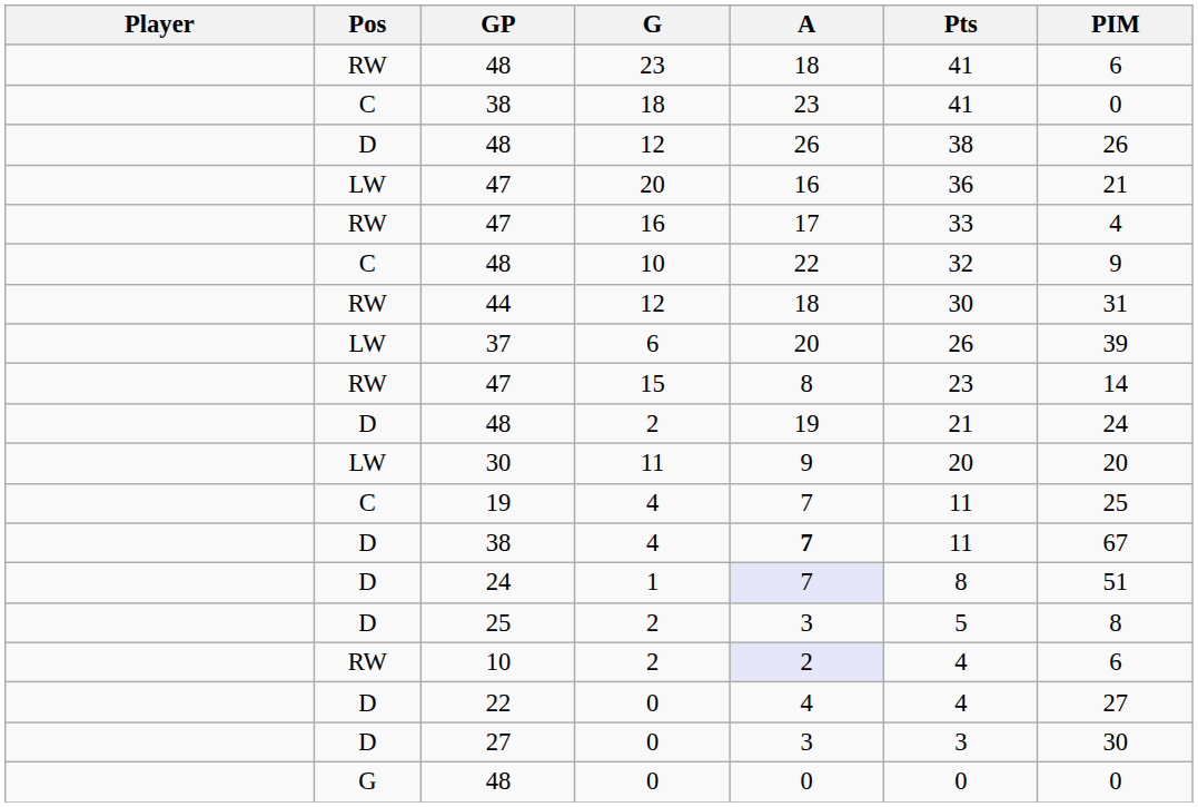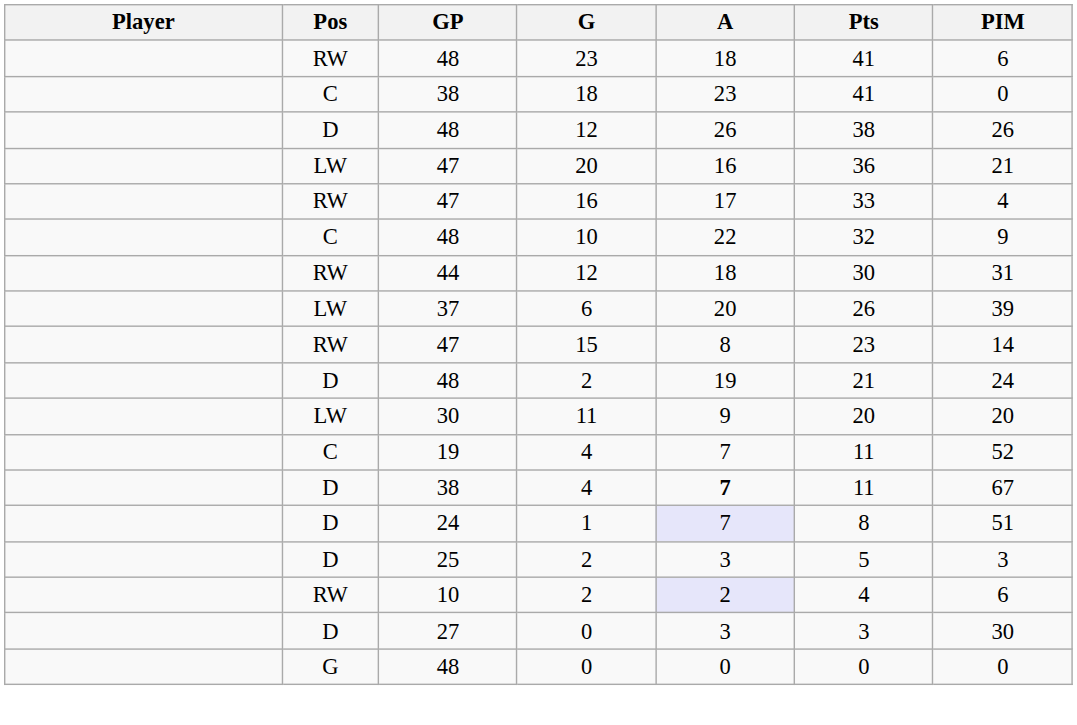 <table class="wikitable sortable" width="60%">
 <tr ALIGN="center">
 <th bgcolor="#DDDDFF" width="10%">Player</th>
 <th bgcolor="#DDDDFF" width="3%" title="Position">Pos</th>
 <th bgcolor="#DDDDFF" width="5%" title="Games played">GP</th>
 <th bgcolor="#DDDDFF" width="5%" title="Goals">G</th>
 <th bgcolor="#DDDDFF" width="5%" title="Assists">A</th>
 <th bgcolor="#DDDDFF" width="5%" title="Points">Pts</th>
 <th bgcolor="#DDDDFF" width="5%" title="Penalties in Minutes">PIM</th>
 </tr>
 <tr align="center">
 <td align="right"></td>
 <td>RW</td>
 <td>48</td>
 <td>23</td>
 <td>18</td>
 <td>41</td>
 <td>6</td>
 </tr>
 <tr align="center">
 <td align="right"></td>
 <td>C</td>
 <td>38</td>
 <td>18</td>
 <td>23</td>
 <td>41</td>
 <td>0</td>
 </tr>
 <tr align="center">
 <td align="right"></td>
 <td>D</td>
 <td>48</td>
 <td>12</td>
 <td>26</td>
 <td>38</td>
 <td>26</td>
 </tr>
 <tr align="center">
 <td align="right"></td>
 <td>LW</td>
 <td>47</td>
 <td>20</td>
 <td>16</td>
 <td>36</td>
 <td>21</td>
 </tr>
 <tr align="center">
 <td align="right"></td>
 <td>RW</td>
 <td>47</td>
 <td>16</td>
 <td>17</td>
 <td>33</td>
 <td>4</td>
 </tr>
 <tr align="center">
 <td align="right"></td>
 <td>C</td>
 <td>48</td>
 <td>10</td>
 <td>22</td>
 <td>32</td>
 <td>9</td>
 </tr>
 <tr align="center">
 <td align="right"></td>
 <td>RW</td>
 <td>44</td>
 <td>12</td>
 <td>18</td>
 <td>30</td>
 <td>31</td>
 </tr>
 <tr align="center">
 <td align="right"></td>
 <td>LW</td>
 <td>37</td>
 <td>6</td>
 <td>20</td>
 <td>26</td>
 <td>39</td>
 </tr>
 <tr align="center">
 <td align="right"></td>
 <td>RW</td>
 <td>47</td>
 <td>15</td>
 <td>8</td>
 <td>23</td>
 <td>14</td>
 </tr>
 <tr align="center">
 <td align="right"></td>
 <td>D</td>
 <td>48</td>
 <td>2</td>
 <td>19</td>
 <td>21</td>
 <td>24</td>
 </tr>
 <tr align="center">
 <td align="right"></td>
 <td>LW</td>
 <td>30</td>
 <td>11</td>
 <td>9</td>
 <td>20</td>
 <td>20</td>
 </tr>
 <tr align="center">
 <td align="right"></td>
 <td>C</td>
 <td>19</td>
 <td>4</td>
 <td>7</td>
 <td>11</td>
-<td>25</td>
+<td>52</td>
 </tr>
 <tr align="center">
 <td align="right"></td>
 <td>D</td>
 <td>38</td>
 <td>4</td>
 <td><strong>7</strong></td>
 <td>11</td>
 <td>67</td>
 </tr>
 <tr align="center">
 <td align="right"></td>
 <td>D</td>
 <td>24</td>
 <td>1</td>
 <td style="background: lavender;">7</td>
 <td>8</td>
 <td>51</td>
 </tr>
 <tr align="center">
 <td align="right"></td>
 <td>D</td>
 <td>25</td>
 <td>2</td>
 <td>3</td>
 <td>5</td>
-<td>8</td>
+<td>3</td>
 </tr>
 <tr align="center">
 <td align="right"></td>
 <td>RW</td>
 <td>10</td>
 <td>2</td>
 <td style="background: lavender;">2</td>
 <td>4</td>
 <td>6</td>
-</tr>
-<tr align="center">
-<td align="right"></td>
-<td>D</td>
-<td>22</td>
-<td>0</td>
-<td>4</td>
-<td>4</td>
-<td>27</td>
 </tr>
 <tr align="center">
 <td align="right"></td>
 <td>D</td>
 <td>27</td>
 <td>0</td>
 <td>3</td>
 <td>3</td>
 <td>30</td>
 </tr>
 <tr align="center">
 <td align="right"></td>
 <td>G</td>
 <td>48</td>
 <td>0</td>
 <td>0</td>
 <td>0</td>
 <td>0</td>
 </tr>
 </table>
